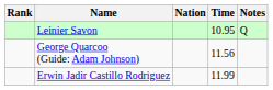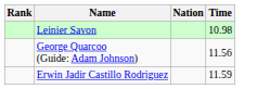 <table class="wikitable sortable">
 <tr>
 <th>Rank</th>
 <th>Name</th>
 <th>Nation</th>
 <th>Time</th>
-<th>Notes</th>
 </tr>
 <tr bgcolor=ccffcc>
 <td></td>
 <td><a href='#'>Leinier Savon</a></td>
 <td></td>
-<td>10.95</td>
-<td>Q</td>
+<td>10.98</td>
 </tr>
 <tr>
 <td></td>
 <td><a href='#'>George Quarcoo</a><br>(Guide: <a href='#'>Adam Johnson</a>)</td>
 <td></td>
 <td>11.56</td>
-<td></td>
 </tr>
 <tr>
 <td></td>
 <td><a href='#'>Erwin Jadir Castillo Rodriguez</a></td>
 <td></td>
-<td>11.99</td>
-<td></td>
+<td>11.59</td>
 </tr>
 </table>
